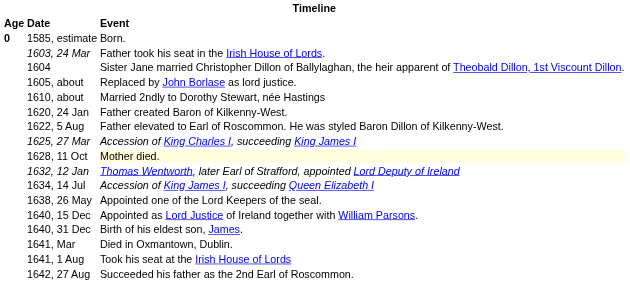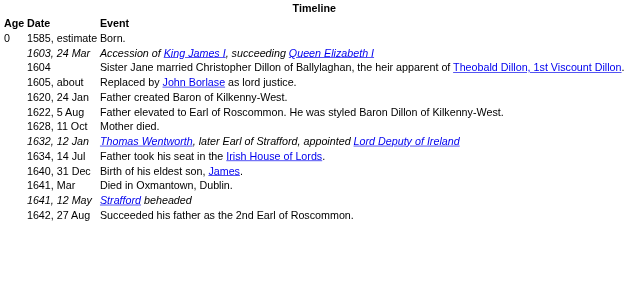 <table>
 <tr>
 <th colspan=3>Timeline</th>
 </tr>
 <tr>
 <th align="left">Age</th>
 <th align="left">Date</th>
 <th align="left">Event</th>
 </tr>
 <tr>
-<td><strong>0</strong></td>
+<td>0</td>
 <td>1585, estimate</td>
 <td>Born.</td>
 </tr>
 <tr>
 <td></td>
 <td><em>1603, 24 Mar</em></td>
-<td>Father took his seat in the <a href='#'>Irish House of Lords</a>.</td>
+<td><em>Accession of <a href='#'>King James I</a>, succeeding <a href='#'>Queen Elizabeth I</a></em></td>
 </tr>
 <tr>
 <td></td>
 <td>1604</td>
 <td>Sister Jane married Christopher Dillon of Ballylaghan, the heir apparent of <a href='#'>Theobald Dillon, 1st Viscount Dillon</a>.</td>
 </tr>
 <tr>
 <td></td>
 <td>1605, about</td>
 <td>Replaced by <a href='#'>John Borlase</a> as lord justice.</td>
 </tr>
 <tr>
 <td></td>
-<td>1610, about</td>
-<td>Married 2ndly to Dorothy Stewart, née Hastings</td>
-</tr>
-<tr>
-<td></td>
 <td>1620, 24 Jan</td>
 <td>Father created Baron of Kilkenny-West.</td>
 </tr>
 <tr>
 <td></td>
 <td>1622, 5 Aug</td>
 <td>Father elevated to Earl of Roscommon. He was styled Baron Dillon of Kilkenny-West.</td>
 </tr>
 <tr>
 <td></td>
-<td><em>1625, 27 Mar</em></td>
-<td><em>Accession of <a href='#'>King Charles I</a>, succeeding <a href='#'>King James I</a></em></td>
-</tr>
-<tr>
-<td></td>
 <td>1628, 11 Oct</td>
-<td style="background: lightyellow;">Mother died.</td>
+<td>Mother died.</td>
 </tr>
 <tr>
 <td></td>
 <td><em>1632, 12 Jan</em></td>
 <td><em><a href='#'>Thomas Wentworth</a>, later Earl of Strafford, appointed <a href='#'>Lord Deputy of Ireland</a></em></td>
 </tr>
 <tr>
 <td></td>
 <td>1634, 14 Jul</td>
-<td><em>Accession of <a href='#'>King James I</a>, succeeding <a href='#'>Queen Elizabeth I</a></em></td>
-</tr>
-<tr>
-<td></td>
-<td>1638, 26 May</td>
-<td>Appointed one of the Lord Keepers of the seal.</td>
-</tr>
-<tr>
-<td></td>
-<td>1640, 15 Dec</td>
-<td>Appointed as <a href='#'>Lord Justice</a> of Ireland together with <a href='#'>William Parsons</a>.</td>
+<td>Father took his seat in the <a href='#'>Irish House of Lords</a>.</td>
 </tr>
 <tr>
 <td></td>
 <td>1640, 31 Dec</td>
 <td>Birth of his eldest son, <a href='#'>James</a>.</td>
 </tr>
 <tr>
 <td></td>
 <td>1641, Mar</td>
 <td>Died in Oxmantown, Dublin.</td>
 </tr>
 <tr>
 <td></td>
-<td>1641, 1 Aug</td>
-<td>Took his seat at the <a href='#'>Irish House of Lords</a></td>
+<td><em>1641, 12 May</em></td>
+<td><em><a href='#'>Strafford</a> beheaded</em></td>
 </tr>
 <tr>
 <td></td>
 <td>1642, 27 Aug</td>
 <td>Succeeded his father as the 2nd Earl of Roscommon.</td>
 </tr>
 </table>
